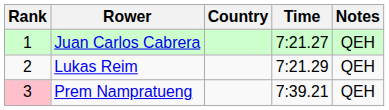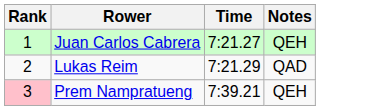 <table class="wikitable" style="text-align:center">
 <tr>
 <th>Rank</th>
 <th>Rower</th>
-<th>Country</th>
 <th>Time</th>
 <th>Notes</th>
 </tr>
 <tr bgcolor=ccffcc>
 <td>1</td>
 <td align="left"><a href='#'>Juan Carlos Cabrera</a></td>
-<td align="left"></td>
 <td>7:21.27</td>
 <td>QEH</td>
 </tr>
 <tr>
 <td>2</td>
 <td align="left"><a href='#'>Lukas Reim</a></td>
-<td align="left"></td>
 <td>7:21.29</td>
-<td>QEH</td>
+<td>QAD</td>
 </tr>
 <tr>
 <td style="background: pink;">3</td>
 <td align="left"><a href='#'>Prem Nampratueng</a></td>
-<td align="left"></td>
 <td>7:39.21</td>
 <td>QEH</td>
 </tr>
 </table>
